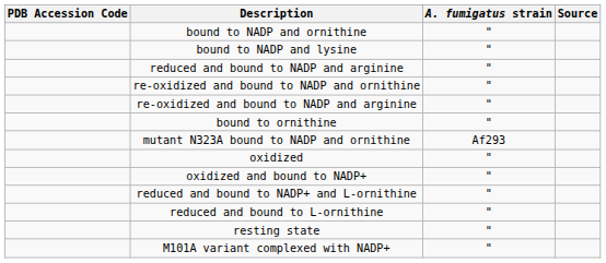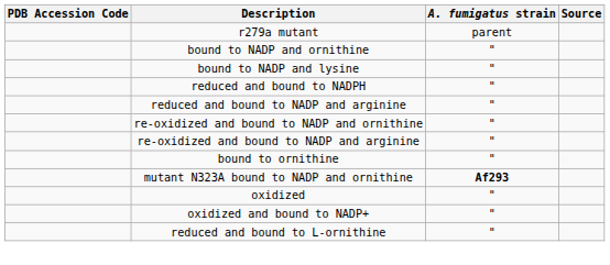 <table class="wikitable" style="text-align:center;">
 <tr>
 <th>PDB Accession Code</th>
 <th>Description</th>
 <th><em>A. fumigatus</em> strain</th>
 <th>Source</th>
+</tr>
+<tr>
+<td></td>
+<td>r279a mutant</td>
+<td>parent</td>
+<td></td>
 </tr>
 <tr>
 <td></td>
 <td>bound to NADP and ornithine</td>
 <td>"</td>
 <td></td>
 </tr>
 <tr>
 <td></td>
 <td>bound to NADP and lysine</td>
+<td>"</td>
+<td></td>
+</tr>
+<tr>
+<td></td>
+<td>reduced and bound to NADPH</td>
 <td>"</td>
 <td></td>
 </tr>
 <tr>
 <td></td>
 <td>reduced and bound to NADP and arginine</td>
 <td>"</td>
 <td></td>
 </tr>
 <tr>
 <td></td>
 <td>re-oxidized and bound to NADP and ornithine</td>
 <td>"</td>
 <td></td>
 </tr>
 <tr>
 <td></td>
 <td>re-oxidized and bound to NADP and arginine</td>
 <td>"</td>
 <td></td>
 </tr>
 <tr>
 <td></td>
 <td>bound to ornithine</td>
 <td>"</td>
 <td></td>
 </tr>
 <tr>
 <td></td>
 <td>mutant N323A bound to NADP and ornithine</td>
-<td>Af293</td>
+<td><strong>Af293</strong></td>
 <td></td>
 </tr>
 <tr>
 <td></td>
 <td>oxidized</td>
 <td>"</td>
 <td></td>
 </tr>
 <tr>
 <td></td>
 <td>oxidized and bound to NADP+</td>
 <td>"</td>
 <td></td>
 </tr>
 <tr>
 <td></td>
-<td>reduced and bound to NADP+ and L-ornithine</td>
-<td>"</td>
-<td></td>
-</tr>
-<tr>
-<td></td>
 <td>reduced and bound to L-ornithine</td>
 <td>"</td>
 <td></td>
 </tr>
-<tr>
-<td></td>
-<td>resting state</td>
-<td>"</td>
-<td></td>
-</tr>
-<tr>
-<td></td>
-<td>M101A variant complexed with NADP+</td>
-<td>"</td>
-<td></td>
-</tr>
 </table>
